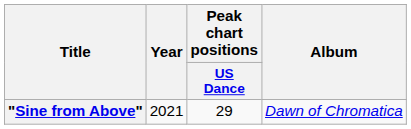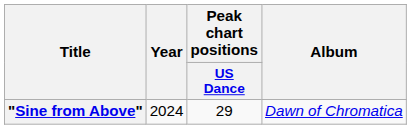 <table class="wikitable plainrowheaders" style="text-align:center">
 <tr>
 <th rowspan="2" scope="col">Title</th>
 <th rowspan="2" scope="col">Year</th>
 <th colspan="1">Peak<br>chart<br>positions</th>
 <th rowspan="2" scope="col">Album</th>
 </tr>
 <tr>
 <th scope="col" style="width:3em;font-size:90%;"><a href='#'>US<br>Dance</a><br></th>
 </tr>
 <tr>
 <th scope="row">"<a href='#'>Sine from Above</a>"<br></th>
-<td>2021</td>
+<td>2024</td>
 <td>29</td>
 <td><em><a href='#'>Dawn of Chromatica</a></em></td>
 </tr>
 </table>
